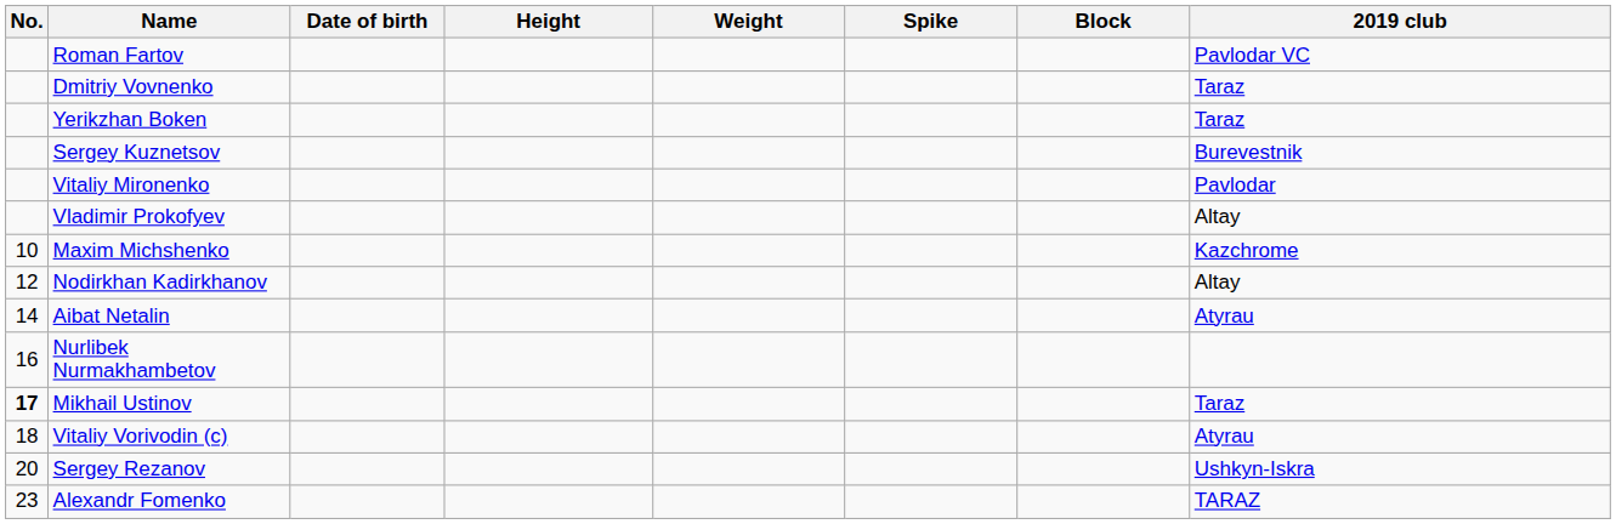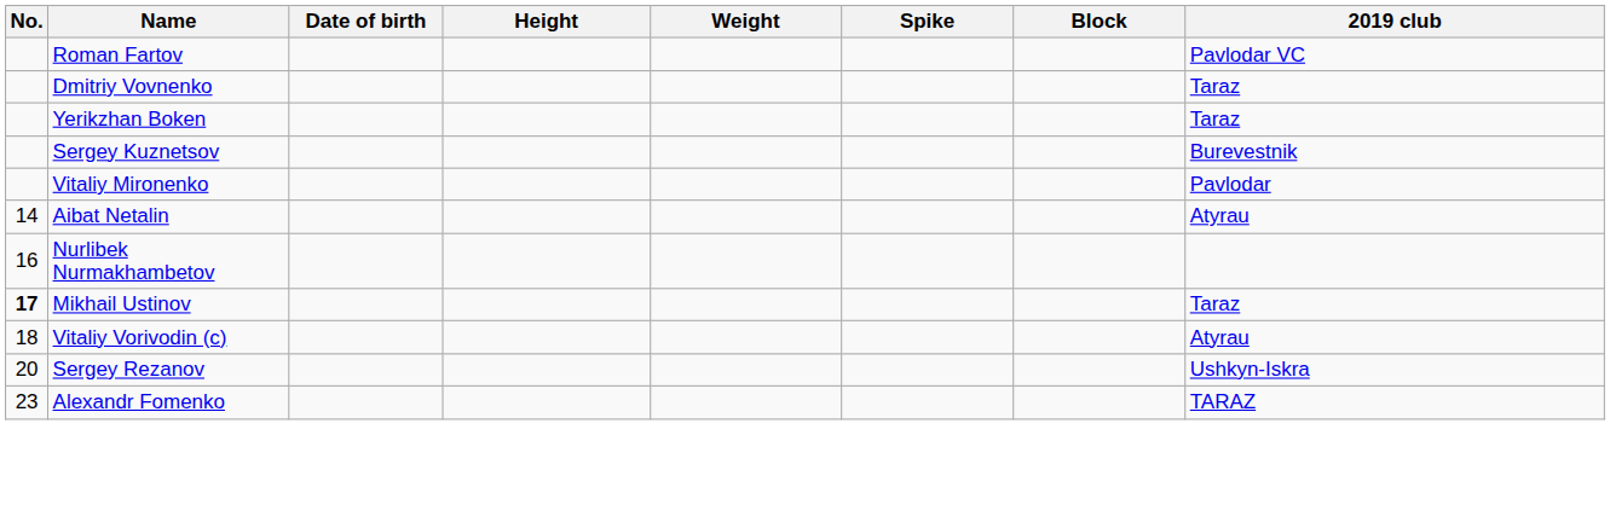 <table class="wikitable sortable" style="text-align:center;">
 <tr>
 <th>No.</th>
 <th style="width:12em">Name</th>
 <th style="width:8em">Date of birth</th>
 <th style="width:11em">Height</th>
 <th style="width:10em">Weight</th>
 <th style="width:9em">Spike</th>
 <th style="width:9em">Block</th>
 <th style="width:23em">2019 club</th>
 </tr>
 <tr>
 <td></td>
 <td align=left><a href='#'>Roman Fartov</a></td>
 <td align=right></td>
 <td></td>
 <td></td>
 <td></td>
 <td></td>
 <td align=left> <a href='#'>Pavlodar VC</a></td>
 </tr>
 <tr>
 <td></td>
 <td align=left><a href='#'>Dmitriy Vovnenko</a></td>
 <td align=right></td>
 <td></td>
 <td></td>
 <td></td>
 <td></td>
 <td align=left> <a href='#'>Taraz</a></td>
 </tr>
 <tr>
 <td></td>
 <td align=left><a href='#'>Yerikzhan Boken</a></td>
 <td align=right></td>
 <td></td>
 <td></td>
 <td></td>
 <td></td>
 <td align=left> <a href='#'>Taraz</a></td>
 </tr>
 <tr>
 <td></td>
 <td align=left><a href='#'>Sergey Kuznetsov</a></td>
 <td align=right></td>
 <td></td>
 <td></td>
 <td></td>
 <td></td>
 <td align=left> <a href='#'>Burevestnik</a></td>
 </tr>
 <tr>
 <td></td>
 <td align=left><a href='#'>Vitaliy Mironenko</a></td>
 <td align=right></td>
 <td></td>
 <td></td>
 <td></td>
 <td></td>
 <td align=left> <a href='#'>Pavlodar</a></td>
 </tr>
 <tr>
-<td></td>
-<td align=left><a href='#'>Vladimir Prokofyev</a></td>
-<td align=right></td>
-<td></td>
-<td></td>
-<td></td>
-<td></td>
-<td align=left> Altay</td>
-</tr>
-<tr>
-<td>10</td>
-<td align=left><a href='#'>Maxim Michshenko</a></td>
-<td align=right></td>
-<td></td>
-<td></td>
-<td></td>
-<td></td>
-<td align=left> <a href='#'>Kazchrome</a></td>
-</tr>
-<tr>
-<td>12</td>
-<td align=left><a href='#'>Nodirkhan Kadirkhanov</a></td>
-<td align=right></td>
-<td></td>
-<td></td>
-<td></td>
-<td></td>
-<td align=left> Altay</td>
-</tr>
-<tr>
 <td>14</td>
 <td align=left><a href='#'>Aibat Netalin</a></td>
 <td align=right></td>
 <td></td>
 <td></td>
 <td></td>
 <td></td>
 <td align=left> <a href='#'>Atyrau</a></td>
 </tr>
 <tr>
 <td>16</td>
 <td align=left><a href='#'>Nurlibek Nurmakhambetov</a></td>
 <td align=right></td>
 <td></td>
 <td></td>
 <td></td>
 <td></td>
 <td align=left></td>
 </tr>
 <tr>
 <td><strong>17</strong></td>
 <td align=left><a href='#'>Mikhail Ustinov</a></td>
 <td align=right></td>
 <td></td>
 <td></td>
 <td></td>
 <td></td>
 <td align=left> <a href='#'>Taraz</a></td>
 </tr>
 <tr>
 <td>18</td>
 <td align=left><a href='#'>Vitaliy Vorivodin (c)</a></td>
 <td align=right></td>
 <td></td>
 <td></td>
 <td></td>
 <td></td>
 <td align=left> <a href='#'>Atyrau</a></td>
 </tr>
 <tr>
 <td>20</td>
 <td align=left><a href='#'>Sergey Rezanov</a></td>
 <td align=right></td>
 <td></td>
 <td></td>
 <td></td>
 <td></td>
 <td align=left> <a href='#'>Ushkyn-Iskra</a></td>
 </tr>
 <tr>
 <td>23</td>
 <td align=left><a href='#'>Alexandr Fomenko</a></td>
 <td align=right></td>
 <td></td>
 <td></td>
 <td></td>
 <td></td>
 <td align=left> <a href='#'>TARAZ</a></td>
 </tr>
 </table>
